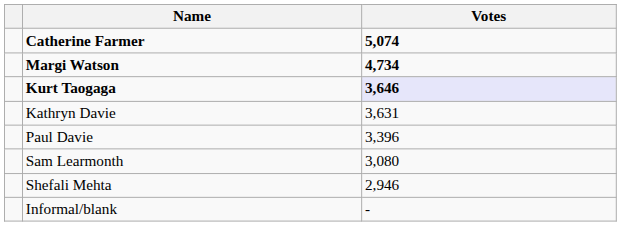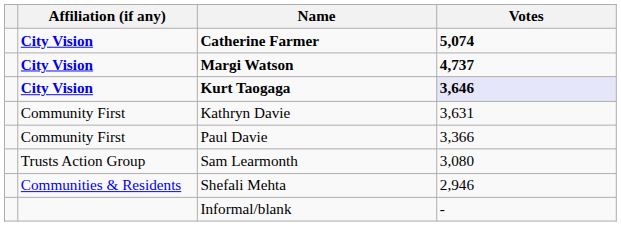 <table class="wikitable" style="width:51%;">
 <tr>
 <th style="width:1%;"></th>
+<th style="width:15%;">Affiliation (if any)</th>
 <th style="width:20%;">Name</th>
 <th style="width:15%;">Votes</th>
 </tr>
 <tr>
 <td bgcolor=></td>
+<td><strong><a href='#'>City Vision</a></strong></td>
 <td><strong>Catherine Farmer</strong></td>
 <td><strong>5,074</strong></td>
 </tr>
 <tr>
 <td bgcolor=></td>
+<td><strong><a href='#'>City Vision</a></strong></td>
 <td><strong>Margi Watson</strong></td>
-<td><strong>4,734</strong></td>
+<td><strong>4,737</strong></td>
 </tr>
 <tr>
 <td bgcolor=></td>
+<td><strong><a href='#'>City Vision</a></strong></td>
 <td><strong>Kurt Taogaga</strong></td>
 <td style="background: lavender;"><strong>3,646</strong></td>
 </tr>
 <tr>
 <td bgcolor=></td>
+<td>Community First</td>
 <td>Kathryn Davie</td>
 <td>3,631</td>
 </tr>
 <tr>
 <td bgcolor=></td>
+<td>Community First</td>
 <td>Paul Davie</td>
-<td>3,396</td>
+<td>3,366</td>
 </tr>
 <tr>
 <td bgcolor=></td>
+<td>Trusts Action Group</td>
 <td>Sam Learmonth</td>
 <td>3,080</td>
 </tr>
 <tr>
 <td bgcolor=></td>
+<td><a href='#'>Communities & Residents</a></td>
 <td>Shefali Mehta</td>
 <td>2,946</td>
 </tr>
 <tr>
 <td></td>
+<td></td>
 <td>Informal/blank</td>
 <td>-</td>
 </tr>
 </table>
